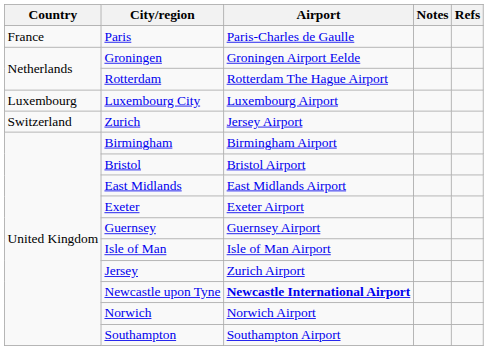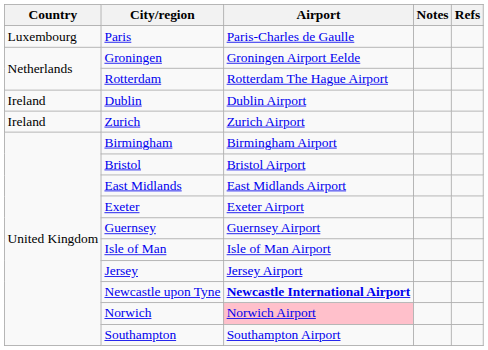 <table class="wikitable sortable">
 <tr>
 <th>Country</th>
 <th>City/region</th>
 <th>Airport</th>
 <th>Notes</th>
 <th>Refs</th>
 </tr>
 <tr>
-<td>France</td>
+<td>Luxembourg</td>
 <td><a href='#'>Paris</a></td>
 <td><a href='#'>Paris-Charles de Gaulle </a></td>
 <td></td>
 <td style="text-align:center;"align=center></td>
 </tr>
 <tr>
 <td rowspan="2">Netherlands</td>
 <td><a href='#'>Groningen</a></td>
 <td><a href='#'>Groningen Airport Eelde</a></td>
 <td></td>
 <td style="text-align:center;"></td>
 </tr>
 <tr>
 <td><a href='#'>Rotterdam</a></td>
 <td><a href='#'>Rotterdam The Hague Airport</a></td>
 <td></td>
 <td style="text-align:center;"></td>
 </tr>
 <tr>
-<td>Luxembourg</td>
-<td><a href='#'>Luxembourg City</a></td>
-<td><a href='#'>Luxembourg Airport</a></td>
+<td>Ireland</td>
+<td><a href='#'>Dublin</a></td>
+<td><a href='#'>Dublin Airport</a></td>
 <td></td>
-<td align=center></td>
+<td style="text-align:center;"></td>
 </tr>
 <tr>
-<td>Switzerland</td>
+<td>Ireland</td>
 <td><a href='#'>Zurich</a></td>
-<td><a href='#'>Jersey Airport</a></td>
+<td><a href='#'>Zurich Airport</a></td>
 <td></td>
 <td style="text-align:center;"></td>
 </tr>
 <tr>
 <td rowspan="10">United Kingdom</td>
 <td><a href='#'>Birmingham</a></td>
 <td><a href='#'>Birmingham Airport</a></td>
 <td></td>
 <td align=center></td>
 </tr>
 <tr>
 <td><a href='#'>Bristol</a></td>
 <td><a href='#'>Bristol Airport</a></td>
 <td></td>
 <td align=center></td>
 </tr>
 <tr>
 <td><a href='#'>East Midlands</a></td>
 <td><a href='#'>East Midlands Airport</a></td>
 <td></td>
 <td align=center></td>
 </tr>
 <tr>
 <td><a href='#'>Exeter</a></td>
 <td><a href='#'>Exeter Airport</a></td>
 <td></td>
 <td align=center></td>
 </tr>
 <tr>
 <td><a href='#'>Guernsey</a></td>
 <td><a href='#'>Guernsey Airport</a></td>
 <td></td>
 <td style="text-align:center;"></td>
 </tr>
 <tr>
 <td><a href='#'>Isle of Man</a></td>
 <td><a href='#'>Isle of Man Airport</a></td>
 <td></td>
 <td align=center></td>
 </tr>
 <tr>
 <td><a href='#'>Jersey</a></td>
-<td><a href='#'>Zurich Airport</a></td>
+<td><a href='#'>Jersey Airport</a></td>
 <td></td>
 <td style="text-align:center;"></td>
 </tr>
 <tr>
 <td><a href='#'>Newcastle upon Tyne</a></td>
 <td><strong><a href='#'>Newcastle International Airport</a></strong></td>
 <td></td>
 <td align=center></td>
 </tr>
 <tr>
 <td><a href='#'>Norwich</a></td>
-<td><a href='#'>Norwich Airport</a></td>
+<td style="background: pink;"><a href='#'>Norwich Airport</a></td>
 <td></td>
 <td align=center></td>
 </tr>
 <tr>
 <td><a href='#'>Southampton</a></td>
 <td><a href='#'>Southampton Airport</a></td>
 <td></td>
 <td align=center></td>
 </tr>
 </table>
